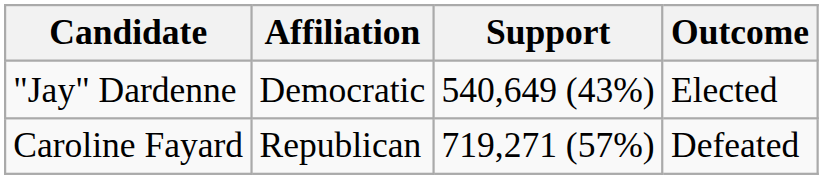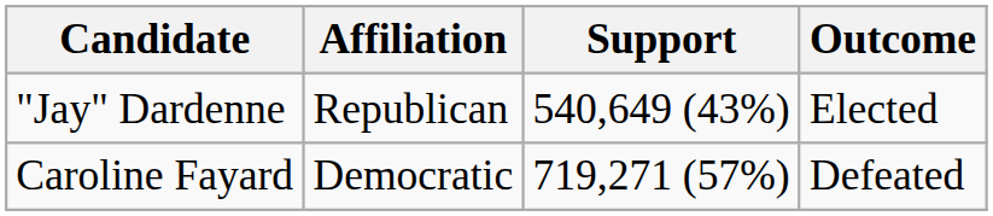 <table class="wikitable">
 <tr>
 <th>Candidate</th>
 <th>Affiliation</th>
 <th>Support</th>
 <th>Outcome</th>
 </tr>
 <tr>
 <td>"Jay" Dardenne</td>
-<td>Democratic</td>
+<td>Republican</td>
 <td>540,649 (43%)</td>
 <td>Elected</td>
 </tr>
 <tr>
 <td>Caroline Fayard</td>
-<td>Republican</td>
+<td>Democratic</td>
 <td>719,271 (57%)</td>
 <td>Defeated</td>
 </tr>
 </table>
